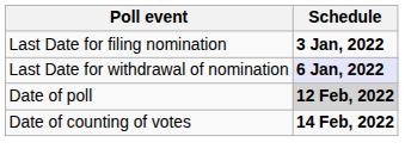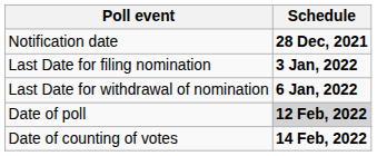 <table class="wikitable">
 <tr>
 <th>Poll event</th>
 <th>Schedule</th>
+</tr>
+<tr>
+<td>Notification date</td>
+<td><strong>28 Dec, 2021</strong></td>
 </tr>
 <tr>
 <td>Last Date for filing nomination</td>
 <td><strong>3 Jan, 2022</strong></td>
 </tr>
 <tr>
 <td>Last Date for withdrawal of nomination</td>
-<td style="background: lavender;"><strong>6 Jan, 2022</strong></td>
+<td><strong>6 Jan, 2022</strong></td>
 </tr>
 <tr>
 <td>Date of poll</td>
 <td style="background: lightgrey;"><strong>12 Feb, 2022</strong></td>
 </tr>
 <tr>
 <td>Date of counting of votes</td>
 <td><strong>14 Feb, 2022</strong></td>
 </tr>
 </table>
